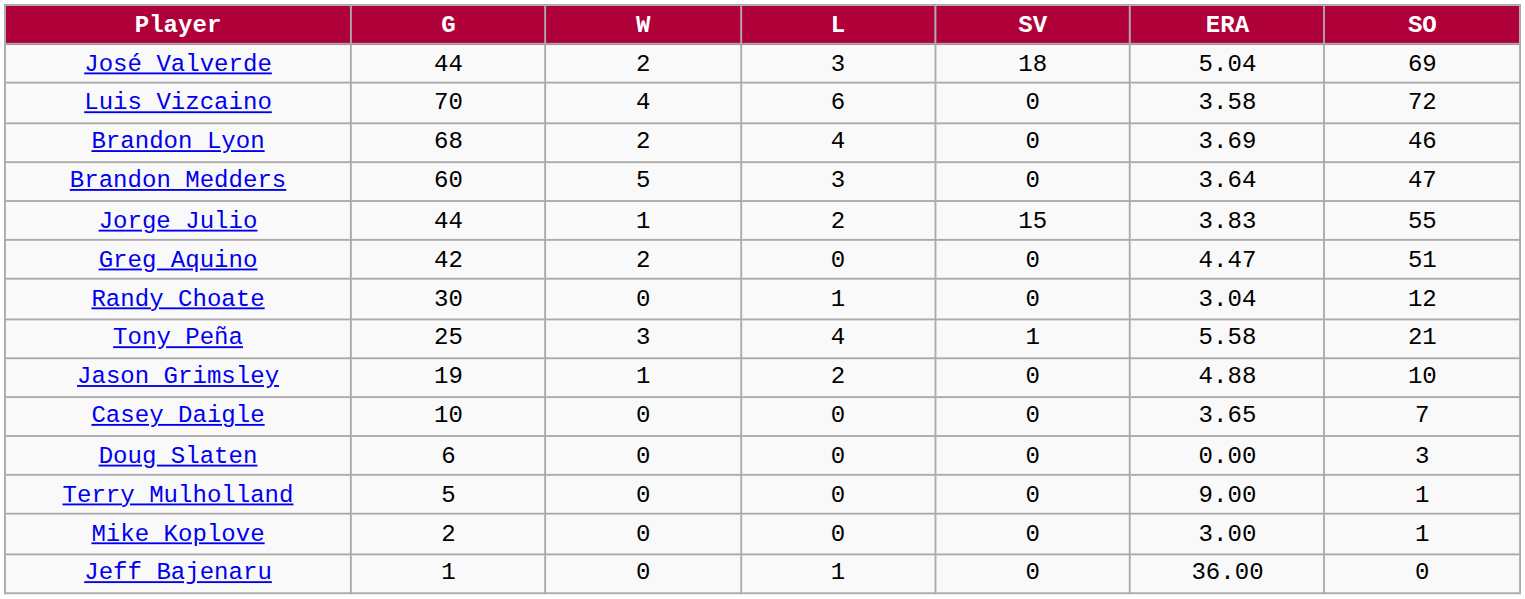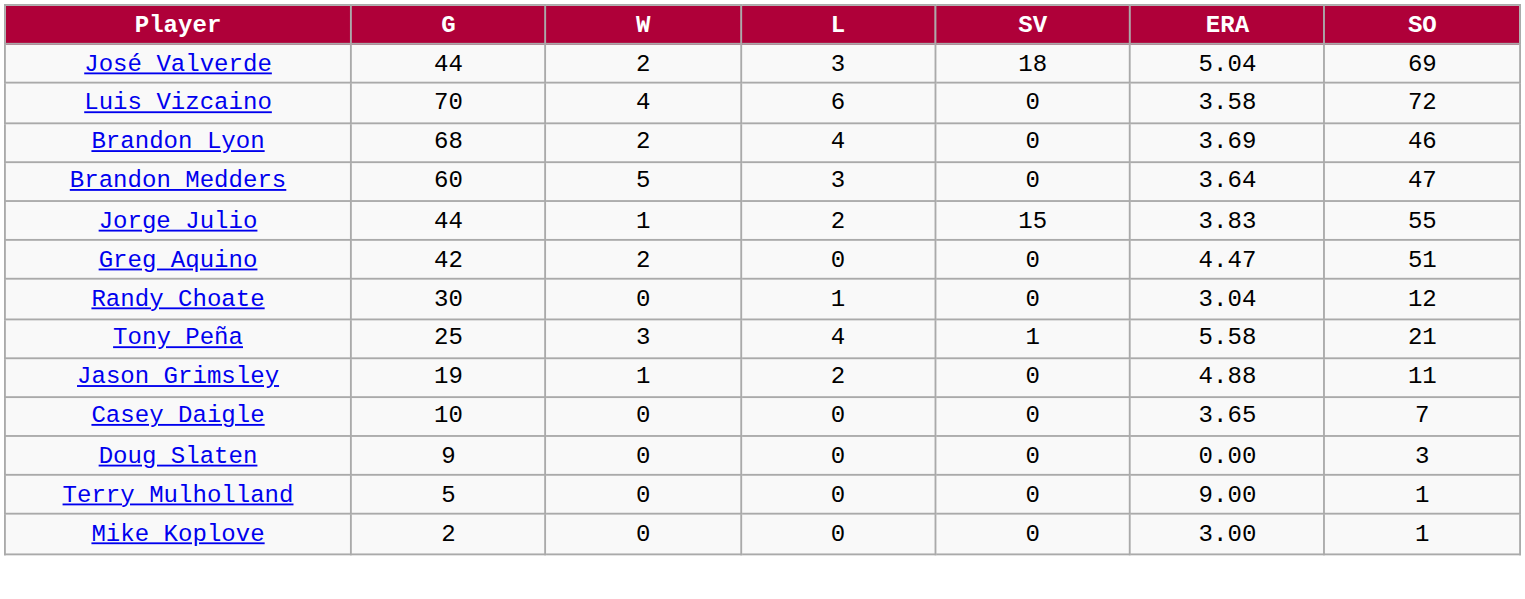 <table class="wikitable sortable">
 <tr>
 <th style="background:#af0039;color:white;" width="16%">Player</th>
 <th style="background:#af0039;color:white;" width="9%">G</th>
 <th style="background:#af0039;color:white;" width="9%">W</th>
 <th style="background:#af0039;color:white;" width="9%">L</th>
 <th style="background:#af0039;color:white;" width="9%">SV</th>
 <th style="background:#af0039;color:white;" width="9%">ERA</th>
 <th style="background:#af0039;color:white;" width="9%">SO</th>
 </tr>
 <tr align=center>
 <td><a href='#'>José Valverde</a></td>
 <td>44</td>
 <td>2</td>
 <td>3</td>
 <td>18</td>
 <td>5.04</td>
 <td>69</td>
 </tr>
 <tr align=center>
 <td><a href='#'>Luis Vizcaino</a></td>
 <td>70</td>
 <td>4</td>
 <td>6</td>
 <td>0</td>
 <td>3.58</td>
 <td>72</td>
 </tr>
 <tr align=center>
 <td><a href='#'>Brandon Lyon</a></td>
 <td>68</td>
 <td>2</td>
 <td>4</td>
 <td>0</td>
 <td>3.69</td>
 <td>46</td>
 </tr>
 <tr align=center>
 <td><a href='#'>Brandon Medders</a></td>
 <td>60</td>
 <td>5</td>
 <td>3</td>
 <td>0</td>
 <td>3.64</td>
 <td>47</td>
 </tr>
 <tr align=center>
 <td><a href='#'>Jorge Julio</a></td>
 <td>44</td>
 <td>1</td>
 <td>2</td>
 <td>15</td>
 <td>3.83</td>
 <td>55</td>
 </tr>
 <tr align=center>
 <td><a href='#'>Greg Aquino</a></td>
 <td>42</td>
 <td>2</td>
 <td>0</td>
 <td>0</td>
 <td>4.47</td>
 <td>51</td>
 </tr>
 <tr align=center>
 <td><a href='#'>Randy Choate</a></td>
 <td>30</td>
 <td>0</td>
 <td>1</td>
 <td>0</td>
 <td>3.04</td>
 <td>12</td>
 </tr>
 <tr align=center>
 <td><a href='#'>Tony Peña</a></td>
 <td>25</td>
 <td>3</td>
 <td>4</td>
 <td>1</td>
 <td>5.58</td>
 <td>21</td>
 </tr>
 <tr align=center>
 <td><a href='#'>Jason Grimsley</a></td>
 <td>19</td>
 <td>1</td>
 <td>2</td>
 <td>0</td>
 <td>4.88</td>
-<td>10</td>
+<td>11</td>
 </tr>
 <tr align=center>
 <td><a href='#'>Casey Daigle</a></td>
 <td>10</td>
 <td>0</td>
 <td>0</td>
 <td>0</td>
 <td>3.65</td>
 <td>7</td>
 </tr>
 <tr align=center>
 <td><a href='#'>Doug Slaten</a></td>
-<td>6</td>
+<td>9</td>
 <td>0</td>
 <td>0</td>
 <td>0</td>
 <td>0.00</td>
 <td>3</td>
 </tr>
 <tr align=center>
 <td><a href='#'>Terry Mulholland</a></td>
 <td>5</td>
 <td>0</td>
 <td>0</td>
 <td>0</td>
 <td>9.00</td>
 <td>1</td>
 </tr>
 <tr align=center>
 <td><a href='#'>Mike Koplove</a></td>
 <td>2</td>
 <td>0</td>
 <td>0</td>
 <td>0</td>
 <td>3.00</td>
 <td>1</td>
 </tr>
-<tr align=center>
-<td><a href='#'>Jeff Bajenaru</a></td>
-<td>1</td>
-<td>0</td>
-<td>1</td>
-<td>0</td>
-<td>36.00</td>
-<td>0</td>
-</tr>
 </table>
